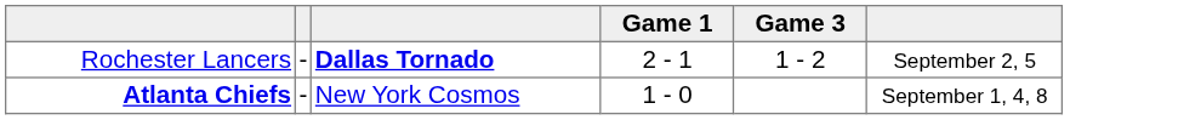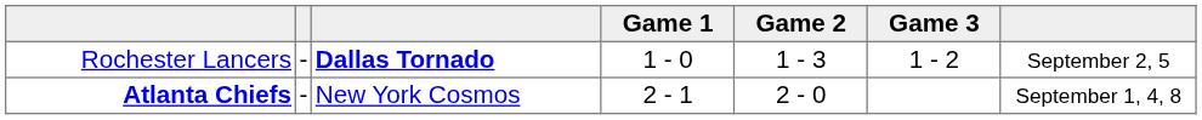 <table style=border-collapse:collapse border=1 cellspacing=0 cellpadding=2>
 <tr align=center bgcolor=#efefef>
 <th width=180></th>
 <th width=5></th>
 <th width=180></th>
 <th width=80>Game 1</th>
+<th width=80>Game 2</th>
 <th width=80>Game 3</th>
 <th width=120></th>
 </tr>
 <tr align=center>
 <td align=right><a href='#'>Rochester Lancers</a></td>
 <td>-</td>
 <td align=left><strong><a href='#'>Dallas Tornado</a></strong></td>
-<td>2 - 1</td>
+<td>1 - 0</td>
+<td>1 - 3</td>
 <td>1 - 2</td>
 <td><small>September 2, 5</small></td>
 </tr>
 <tr align=center>
 <td align=right><strong><a href='#'>Atlanta Chiefs</a></strong></td>
 <td>-</td>
 <td align=left><a href='#'>New York Cosmos</a></td>
-<td>1 - 0</td>
+<td>2 - 1</td>
+<td>2 - 0</td>
 <td></td>
 <td><small>September 1, 4, 8</small></td>
 </tr>
 </table>
